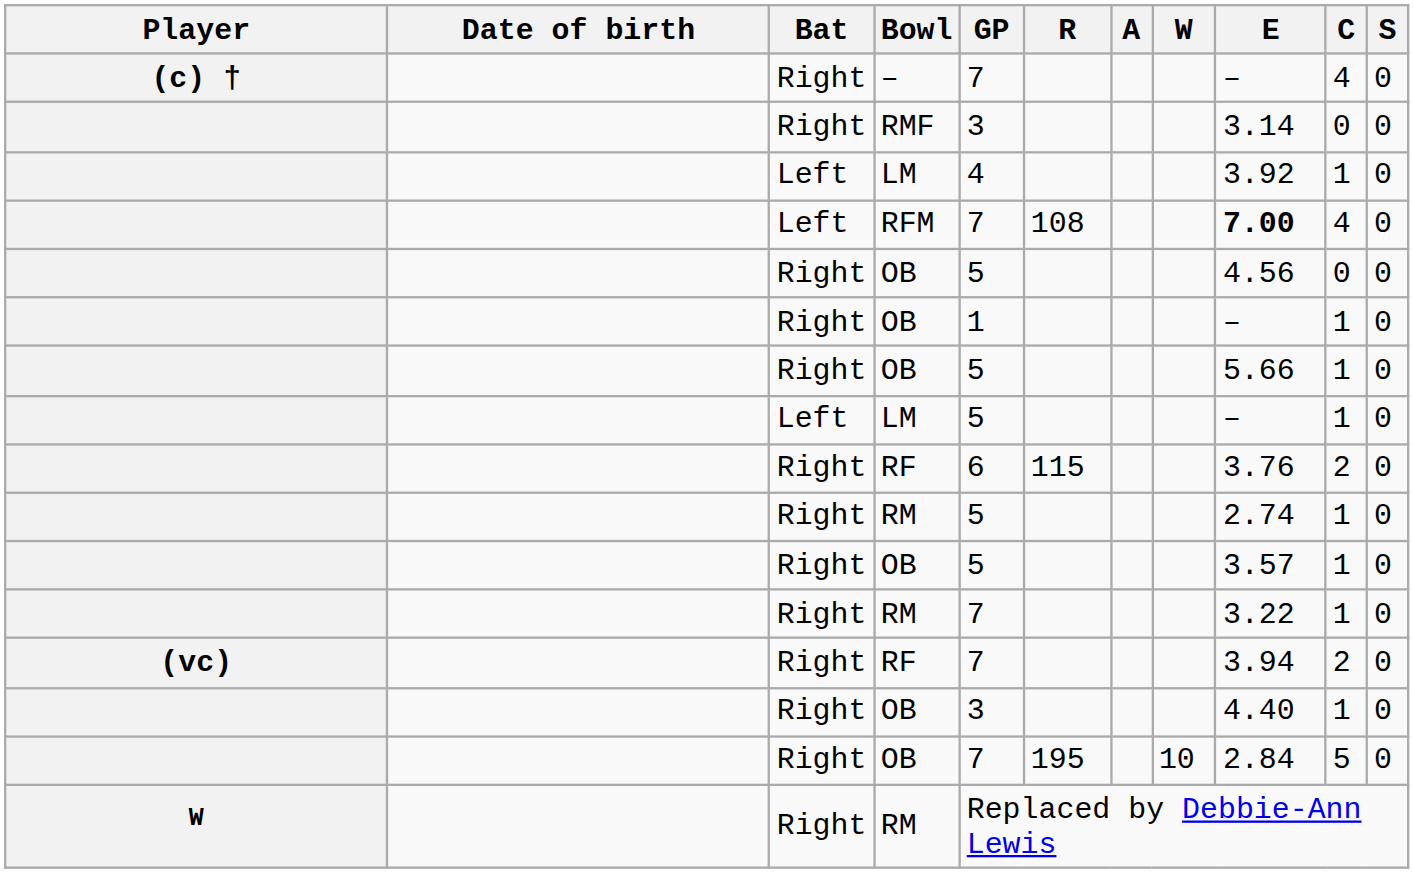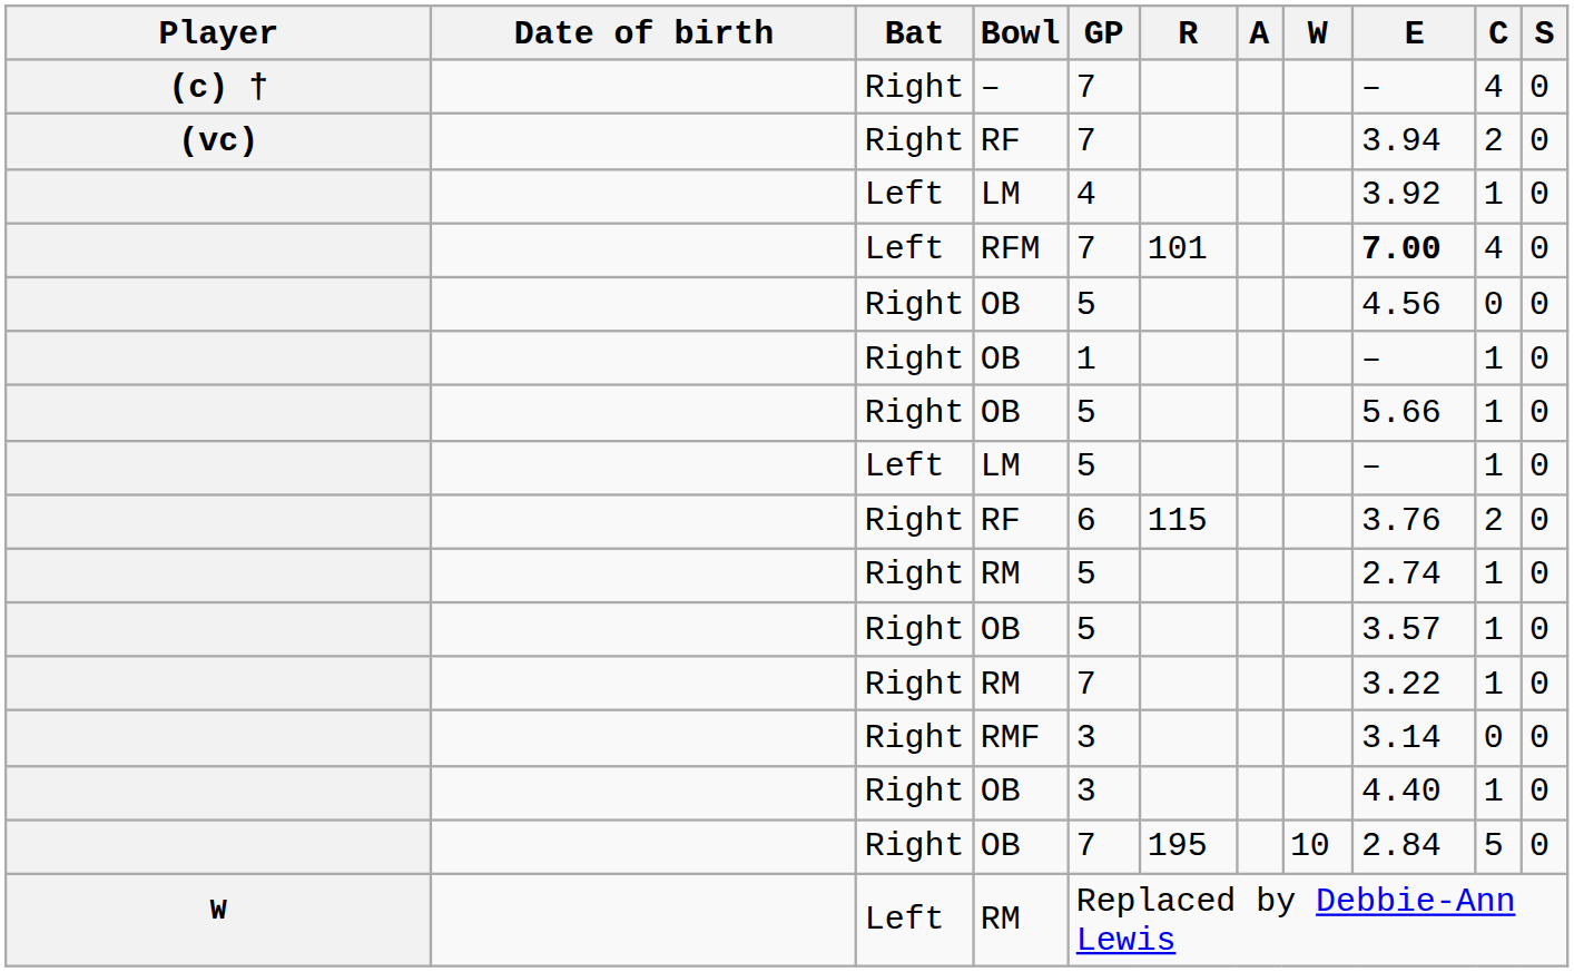 <table class="wikitable sortable plainrowheaders">
 <tr>
 <th scope="col" width="160">Player</th>
 <th scope="col" width="160">Date of birth</th>
 <th scope="col">Bat</th>
 <th scope="col">Bowl</th>
 <th scope="col">GP</th>
 <th scope="col">R</th>
 <th scope="col">A</th>
 <th scope="col">W</th>
 <th scope="col">E</th>
 <th scope="col">C</th>
 <th scope="col">S</th>
 </tr>
 <tr>
 <th scope="row"> (c) †</th>
 <td></td>
 <td>Right</td>
 <td>–</td>
 <td>7</td>
 <td></td>
 <td></td>
 <td></td>
 <td>–</td>
 <td>4</td>
 <td>0</td>
 </tr>
 <tr>
-<th scope="row"></th>
+<th scope="row"> (vc)</th>
 <td></td>
 <td>Right</td>
-<td>RMF</td>
-<td>3</td>
+<td>RF</td>
+<td>7</td>
 <td></td>
 <td></td>
 <td></td>
-<td>3.14</td>
-<td>0</td>
+<td>3.94</td>
+<td>2</td>
 <td>0</td>
 </tr>
 <tr>
 <th scope="row"></th>
 <td></td>
 <td>Left</td>
 <td>LM</td>
 <td>4</td>
 <td></td>
 <td></td>
 <td></td>
 <td>3.92</td>
 <td>1</td>
 <td>0</td>
 </tr>
 <tr>
 <th scope="row"></th>
 <td></td>
 <td>Left</td>
 <td>RFM</td>
 <td>7</td>
-<td>108</td>
+<td>101</td>
 <td></td>
 <td></td>
 <td><strong>7.00</strong></td>
 <td>4</td>
 <td>0</td>
 </tr>
 <tr>
 <th scope="row"></th>
 <td></td>
 <td>Right</td>
 <td>OB</td>
 <td>5</td>
 <td></td>
 <td></td>
 <td></td>
 <td>4.56</td>
 <td>0</td>
 <td>0</td>
 </tr>
 <tr>
 <th scope="row"></th>
 <td></td>
 <td>Right</td>
 <td>OB</td>
 <td>1</td>
 <td></td>
 <td></td>
 <td></td>
 <td>–</td>
 <td>1</td>
 <td>0</td>
 </tr>
 <tr>
 <th scope="row"></th>
 <td></td>
 <td>Right</td>
 <td>OB</td>
 <td>5</td>
 <td></td>
 <td></td>
 <td></td>
 <td>5.66</td>
 <td>1</td>
 <td>0</td>
 </tr>
 <tr>
 <th scope="row"></th>
 <td></td>
 <td>Left</td>
 <td>LM</td>
 <td>5</td>
 <td></td>
 <td></td>
 <td></td>
 <td>–</td>
 <td>1</td>
 <td>0</td>
 </tr>
 <tr>
 <th scope="row"></th>
 <td></td>
 <td>Right</td>
 <td>RF</td>
 <td>6</td>
 <td>115</td>
 <td></td>
 <td></td>
 <td>3.76</td>
 <td>2</td>
 <td>0</td>
 </tr>
 <tr>
 <th scope="row"></th>
 <td></td>
 <td>Right</td>
 <td>RM</td>
 <td>5</td>
 <td></td>
 <td></td>
 <td></td>
 <td>2.74</td>
 <td>1</td>
 <td>0</td>
 </tr>
 <tr>
 <th scope="row"></th>
 <td></td>
 <td>Right</td>
 <td>OB</td>
 <td>5</td>
 <td></td>
 <td></td>
 <td></td>
 <td>3.57</td>
 <td>1</td>
 <td>0</td>
 </tr>
 <tr>
 <th scope="row"></th>
 <td></td>
 <td>Right</td>
 <td>RM</td>
 <td>7</td>
 <td></td>
 <td></td>
 <td></td>
 <td>3.22</td>
 <td>1</td>
 <td>0</td>
 </tr>
 <tr>
-<th scope="row"> (vc)</th>
+<th scope="row"></th>
 <td></td>
 <td>Right</td>
-<td>RF</td>
-<td>7</td>
+<td>RMF</td>
+<td>3</td>
 <td></td>
 <td></td>
 <td></td>
-<td>3.94</td>
-<td>2</td>
+<td>3.14</td>
+<td>0</td>
 <td>0</td>
 </tr>
 <tr>
 <th scope="row"></th>
 <td></td>
 <td>Right</td>
 <td>OB</td>
 <td>3</td>
 <td></td>
 <td></td>
 <td></td>
 <td>4.40</td>
 <td>1</td>
 <td>0</td>
 </tr>
 <tr>
 <th scope="row"></th>
 <td></td>
 <td>Right</td>
 <td>OB</td>
 <td>7</td>
 <td>195</td>
 <td></td>
 <td>10</td>
 <td>2.84</td>
 <td>5</td>
 <td>0</td>
 </tr>
 <tr class="sortbottom">
 <th scope="row"><sup>W</sup></th>
 <td></td>
-<td>Right</td>
+<td>Left</td>
 <td>RM</td>
 <td colspan="7">Replaced by <a href='#'>Debbie-Ann Lewis</a></td>
 </tr>
 </table>
